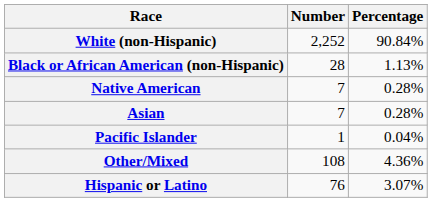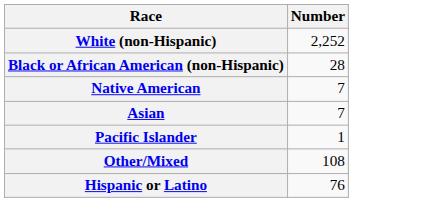 <table class="wikitable" style="text-align:right">
 <tr>
 <th scope="col">Race</th>
 <th scope="col">Number</th>
-<th scope="col">Percentage</th>
 </tr>
 <tr>
 <th scope="row"><a href='#'>White</a> (non-Hispanic)</th>
 <td>2,252</td>
-<td>90.84%</td>
 </tr>
 <tr>
 <th scope="row"><a href='#'>Black or African American</a> (non-Hispanic)</th>
 <td>28</td>
-<td>1.13%</td>
 </tr>
 <tr>
 <th scope="row"><a href='#'>Native American</a></th>
 <td>7</td>
-<td>0.28%</td>
 </tr>
 <tr>
 <th scope="row"><a href='#'>Asian</a></th>
 <td>7</td>
-<td>0.28%</td>
 </tr>
 <tr>
 <th scope="row"><a href='#'>Pacific Islander</a></th>
 <td>1</td>
-<td>0.04%</td>
 </tr>
 <tr>
 <th scope="row"><a href='#'>Other/Mixed</a></th>
 <td>108</td>
-<td>4.36%</td>
 </tr>
 <tr>
 <th scope="row"><a href='#'>Hispanic</a> or <a href='#'>Latino</a></th>
 <td>76</td>
-<td>3.07%</td>
 </tr>
 </table>
